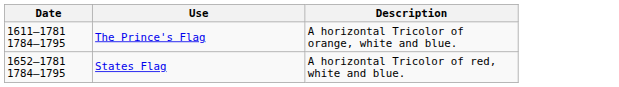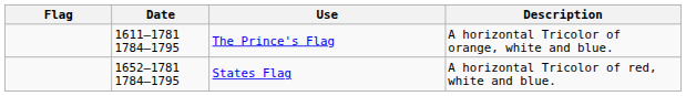 <table class="wikitable">
 <tr>
+<th style="width:110px;">Flag</th>
 <th style="width:100px;">Date</th>
 <th style="width:250px;">Use</th>
 <th style="width:250px;">Description</th>
 </tr>
 <tr>
+<td></td>
 <td>1611–1781<br>1784–1795</td>
 <td><a href='#'>The Prince's Flag</a></td>
 <td>A horizontal Tricolor of orange, white and blue.</td>
 </tr>
 <tr>
+<td></td>
 <td>1652–1781<br>1784–1795</td>
 <td><a href='#'>States Flag</a></td>
 <td>A horizontal Tricolor of red, white and blue.</td>
 </tr>
 </table>
